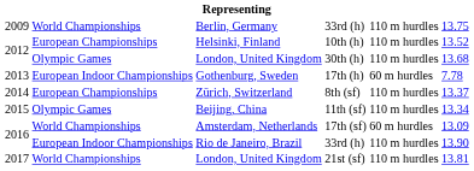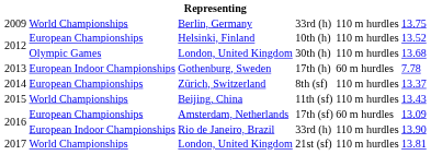 <table>
 <tr>
 <th colspan="6">Representing </th>
 </tr>
 <tr>
 <td>2009</td>
 <td><a href='#'>World Championships</a></td>
 <td><a href='#'>Berlin, Germany</a></td>
 <td>33rd (h)</td>
 <td>110 m hurdles</td>
 <td><a href='#'>13.75</a></td>
 </tr>
 <tr>
 <td rowspan=2>2012</td>
 <td><a href='#'>European Championships</a></td>
 <td><a href='#'>Helsinki, Finland</a></td>
 <td>10th (h)</td>
 <td>110 m hurdles</td>
 <td><a href='#'>13.52</a></td>
 </tr>
 <tr>
 <td><a href='#'>Olympic Games</a></td>
 <td><a href='#'>London, United Kingdom</a></td>
 <td>30th (h)</td>
 <td>110 m hurdles</td>
 <td><a href='#'>13.68</a></td>
 </tr>
 <tr>
 <td>2013</td>
 <td><a href='#'>European Indoor Championships</a></td>
 <td><a href='#'>Gothenburg, Sweden</a></td>
 <td>17th (h)</td>
 <td>60 m hurdles</td>
 <td><a href='#'>7.78</a></td>
 </tr>
 <tr>
 <td>2014</td>
 <td><a href='#'>European Championships</a></td>
 <td><a href='#'>Zürich, Switzerland</a></td>
 <td>8th (sf)</td>
 <td>110 m hurdles</td>
 <td><a href='#'>13.37</a></td>
 </tr>
 <tr>
 <td>2015</td>
-<td><a href='#'>Olympic Games</a></td>
+<td><a href='#'>World Championships</a></td>
 <td><a href='#'>Beijing, China</a></td>
 <td>11th (sf)</td>
 <td>110 m hurdles</td>
-<td><a href='#'>13.34</a></td>
+<td><a href='#'>13.43</a></td>
 </tr>
 <tr>
 <td rowspan=2>2016</td>
-<td><a href='#'>World Championships</a></td>
+<td><a href='#'>European Championships</a></td>
 <td><a href='#'>Amsterdam, Netherlands</a></td>
 <td>17th (sf)</td>
 <td>60 m hurdles</td>
 <td><a href='#'>13.09</a></td>
 </tr>
 <tr>
 <td><a href='#'>European Indoor Championships</a></td>
 <td><a href='#'>Rio de Janeiro, Brazil</a></td>
 <td>33rd (h)</td>
 <td>110 m hurdles</td>
 <td><a href='#'>13.90</a></td>
 </tr>
 <tr>
 <td>2017</td>
 <td><a href='#'>World Championships</a></td>
 <td><a href='#'>London, United Kingdom</a></td>
 <td>21st (sf)</td>
 <td>110 m hurdles</td>
 <td><a href='#'>13.81</a></td>
 </tr>
 </table>
